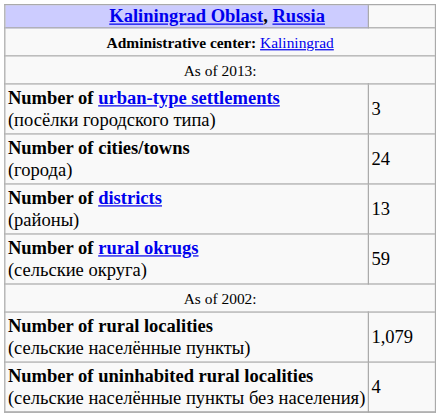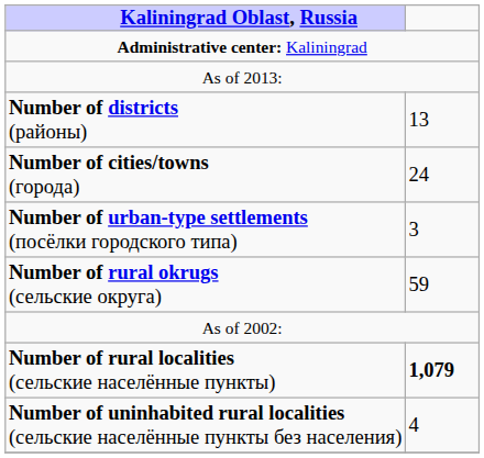 <table border=1 align="right" cellpadding=2 cellspacing=0 style="margin: 0 0 1em 1em; background: #f9f9f9; border: 1px #aaa solid; border-collapse: collapse; font-size: 95%;">
 <tr>
 <th bgcolor="#ccccff" style="padding:0 0 0 50px;"><a href='#'>Kaliningrad Oblast</a>, <a href='#'>Russia</a></th>
 <td width="50px"></td>
 </tr>
 <tr>
 <td colspan=2 align="center"><small><strong>Administrative center:</strong> <a href='#'>Kaliningrad</a></small></td>
 </tr>
 <tr>
 <td colspan=2 align="center"><small>As of 2013:</small></td>
 </tr>
 <tr>
-<td><strong>Number of <a href='#'>urban-type settlements</a></strong><br>(посёлки городского типа)</td>
-<td>3</td>
+<td><strong>Number of <a href='#'>districts</a></strong><br>(районы)</td>
+<td>13</td>
 </tr>
 <tr>
 <td><strong>Number of cities/towns</strong><br>(города)</td>
 <td>24</td>
 </tr>
 <tr>
-<td><strong>Number of <a href='#'>districts</a></strong><br>(районы)</td>
-<td>13</td>
+<td><strong>Number of <a href='#'>urban-type settlements</a></strong><br>(посёлки городского типа)</td>
+<td>3</td>
 </tr>
 <tr>
 <td><strong>Number of <a href='#'>rural okrugs</a></strong><br>(сельские округа)</td>
 <td>59</td>
 </tr>
 <tr>
 <td colspan=2 align="center"><small>As of 2002:</small></td>
 </tr>
 <tr>
 <td><strong>Number of rural localities</strong><br>(сельские населённые пункты)</td>
-<td>1,079</td>
+<td><strong>1,079</strong></td>
 </tr>
 <tr>
 <td><strong>Number of uninhabited rural localities</strong><br>(сельские населённые пункты без населения)</td>
 <td>4</td>
 </tr>
 <tr>
 </tr>
 </table>
